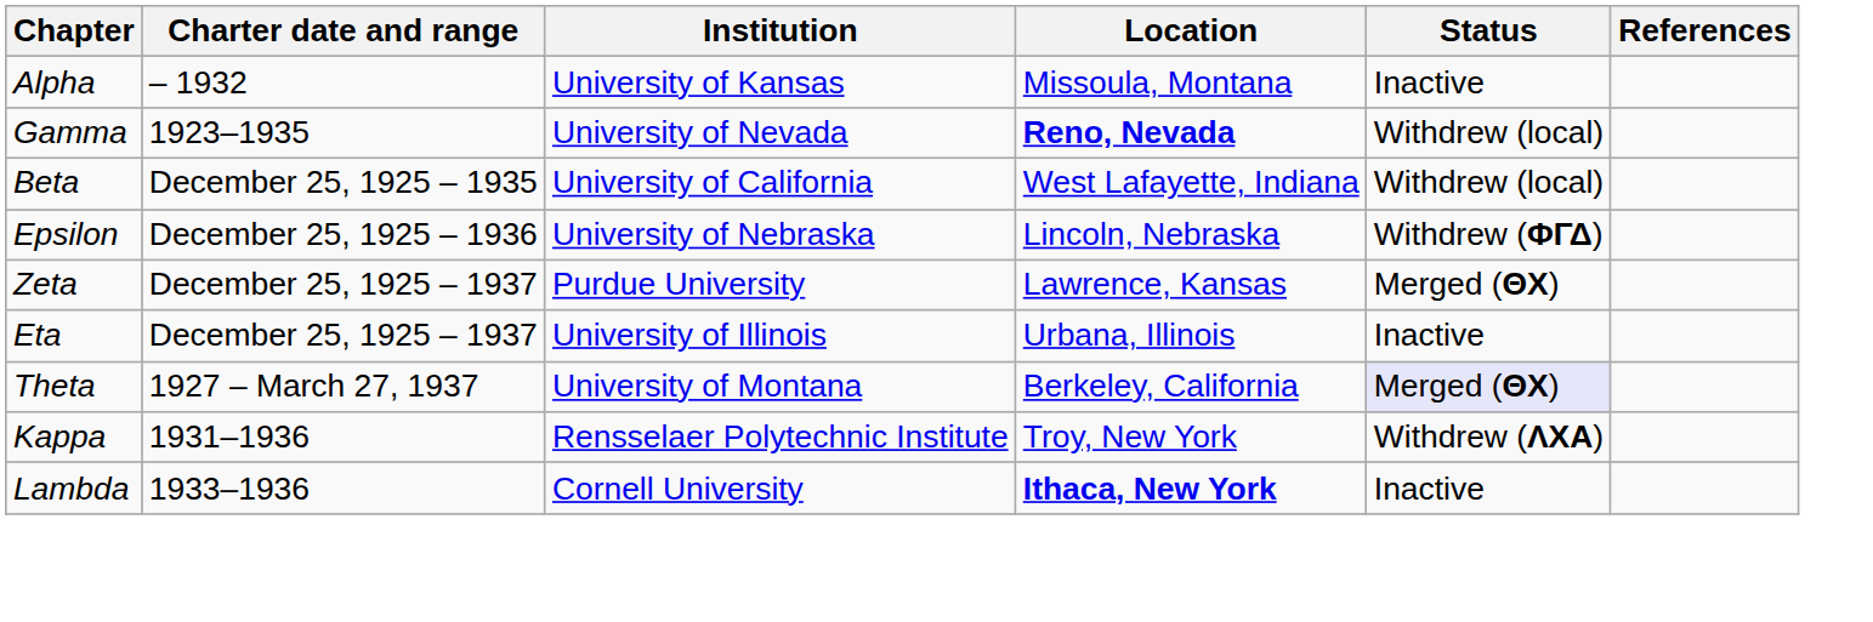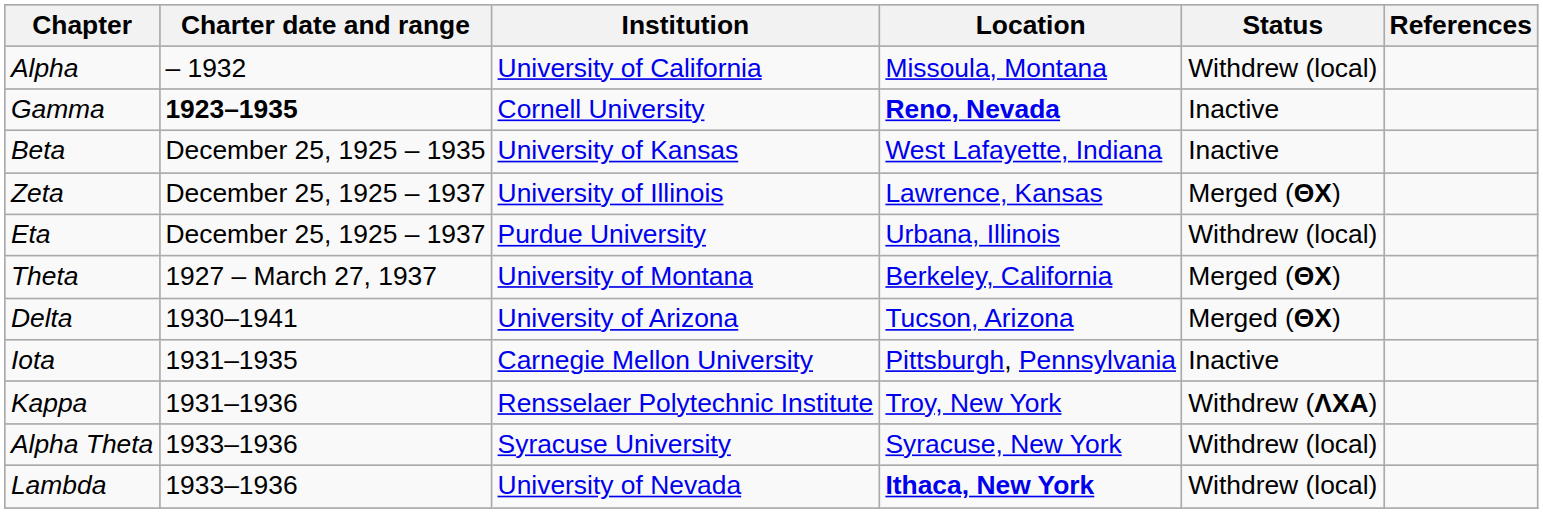 <table class="wikitable sortable">
 <tr>
 <th>Chapter</th>
 <th>Charter date and range</th>
 <th>Institution</th>
 <th>Location</th>
 <th>Status</th>
 <th>References</th>
 </tr>
 <tr>
 <td><em>Alpha</em></td>
 <td> – 1932</td>
-<td><a href='#'>University of Kansas</a></td>
+<td><a href='#'>University of California</a></td>
 <td><a href='#'>Missoula, Montana</a></td>
-<td>Inactive</td>
+<td>Withdrew (local)</td>
 <td></td>
 </tr>
 <tr>
 <td><em>Gamma</em></td>
-<td>1923–1935</td>
-<td><a href='#'>University of Nevada</a></td>
+<td><strong>1923–1935</strong></td>
+<td><a href='#'>Cornell University</a></td>
 <td><strong><a href='#'>Reno, Nevada</a></strong></td>
-<td>Withdrew (local)</td>
+<td>Inactive</td>
 <td></td>
 </tr>
 <tr>
 <td><em>Beta</em></td>
 <td>December 25, 1925 – 1935</td>
-<td><a href='#'>University of California</a></td>
+<td><a href='#'>University of Kansas</a></td>
 <td><a href='#'>West Lafayette, Indiana</a></td>
-<td>Withdrew (local)</td>
-<td></td>
-</tr>
-<tr>
-<td><em>Epsilon</em></td>
-<td>December 25, 1925 – 1936</td>
-<td><a href='#'>University of Nebraska</a></td>
-<td><a href='#'>Lincoln, Nebraska</a></td>
-<td>Withdrew (<strong>ΦΓΔ</strong>)</td>
+<td>Inactive</td>
 <td></td>
 </tr>
 <tr>
 <td><em>Zeta</em></td>
 <td>December 25, 1925 – 1937</td>
-<td><a href='#'>Purdue University</a></td>
+<td><a href='#'>University of Illinois</a></td>
 <td><a href='#'>Lawrence, Kansas</a></td>
 <td>Merged (<strong>ΘΧ</strong>)</td>
 <td></td>
 </tr>
 <tr>
 <td><em>Eta</em></td>
 <td>December 25, 1925 – 1937</td>
-<td><a href='#'>University of Illinois</a></td>
+<td><a href='#'>Purdue University</a></td>
 <td><a href='#'>Urbana, Illinois</a></td>
-<td>Inactive</td>
+<td>Withdrew (local)</td>
 <td></td>
 </tr>
 <tr>
 <td><em>Theta</em></td>
 <td>1927 – March 27, 1937</td>
 <td><a href='#'>University of Montana</a></td>
 <td><a href='#'>Berkeley, California</a></td>
-<td style="background: lavender;">Merged (<strong>ΘΧ</strong>)</td>
+<td>Merged (<strong>ΘΧ</strong>)</td>
+<td></td>
+</tr>
+<tr>
+<td><em>Delta</em></td>
+<td>1930–1941</td>
+<td><a href='#'>University of Arizona</a></td>
+<td><a href='#'>Tucson, Arizona</a></td>
+<td>Merged (<strong>ΘΧ</strong>)</td>
+<td></td>
+</tr>
+<tr>
+<td><em>Iota</em></td>
+<td>1931–1935</td>
+<td><a href='#'>Carnegie Mellon University</a></td>
+<td><a href='#'>Pittsburgh</a>, <a href='#'>Pennsylvania</a></td>
+<td>Inactive</td>
 <td></td>
 </tr>
 <tr>
 <td><em>Kappa</em></td>
 <td>1931–1936</td>
 <td><a href='#'>Rensselaer Polytechnic Institute</a></td>
 <td><a href='#'>Troy, New York</a></td>
 <td>Withdrew (<strong>ΛΧΑ</strong>)</td>
 <td></td>
 </tr>
 <tr>
+<td><em>Alpha Theta</em></td>
+<td>1933–1936</td>
+<td><a href='#'>Syracuse University</a></td>
+<td><a href='#'>Syracuse, New York</a></td>
+<td>Withdrew (local)</td>
+<td></td>
+</tr>
+<tr>
 <td><em>Lambda</em></td>
 <td>1933–1936</td>
-<td><a href='#'>Cornell University</a></td>
+<td><a href='#'>University of Nevada</a></td>
 <td><strong><a href='#'>Ithaca, New York</a></strong></td>
-<td>Inactive</td>
+<td>Withdrew (local)</td>
 <td></td>
 </tr>
 </table>
